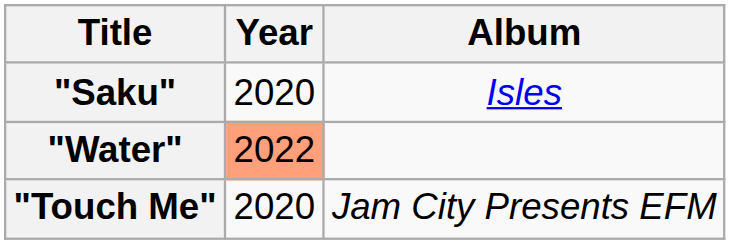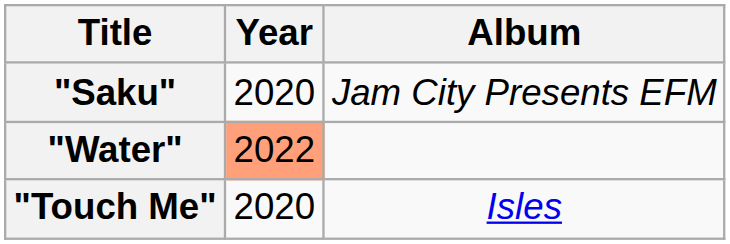 <table class="wikitable plainrowheaders" style="text-align:center;">
 <tr>
 <th scope="col">Title</th>
 <th scope="col">Year</th>
 <th scope="col">Album</th>
 </tr>
 <tr>
 <th scope="row">"Saku"<br></th>
 <td>2020</td>
-<td><em><a href='#'>Isles</a></em></td>
+<td><em>Jam City Presents EFM</em></td>
 </tr>
 <tr>
 <th scope="row">"Water"<br></th>
 <td style="background: lightsalmon;">2022</td>
 <td></td>
 </tr>
 <tr>
 <th scope="row">"Touch Me"<br></th>
 <td>2020</td>
-<td><em>Jam City Presents EFM</em></td>
+<td><em><a href='#'>Isles</a></em></td>
 </tr>
 </table>
